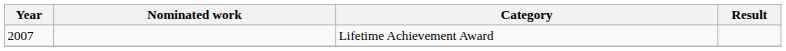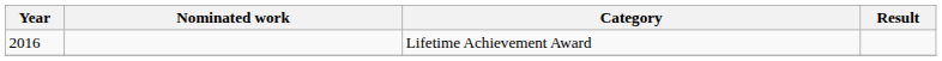 <table width="75%" class="wikitable">
 <tr>
 <th width="10">Year</th>
 <th width="220">Nominated work</th>
 <th width="300">Category</th>
 <th width="30">Result</th>
 </tr>
 <tr>
-<td>2007</td>
+<td>2016</td>
 <td></td>
 <td>Lifetime Achievement Award</td>
 <td></td>
 </tr>
 <tr>
 </tr>
 </table>
